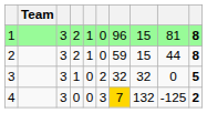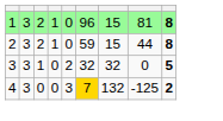 <table class="wikitable" style="text-align:center;">
 <tr>
 <th></th>
-<th>Team</th>
 <th></th>
 <th></th>
 <th></th>
 <th></th>
 <th></th>
 <th></th>
 <th></th>
 <th></th>
 </tr>
 <tr bgcolor=palegreen>
 <td>1</td>
-<td align="left"></td>
 <td>3</td>
 <td>2</td>
 <td>1</td>
 <td>0</td>
 <td>96</td>
 <td>15</td>
 <td>81</td>
 <td><strong>8</strong></td>
 </tr>
 <tr>
 <td>2</td>
-<td align="left"></td>
 <td>3</td>
 <td>2</td>
 <td>1</td>
 <td>0</td>
 <td>59</td>
 <td>15</td>
 <td>44</td>
 <td><strong>8</strong></td>
 </tr>
 <tr>
 <td>3</td>
-<td align="left"></td>
 <td>3</td>
 <td>1</td>
 <td>0</td>
 <td>2</td>
 <td>32</td>
 <td>32</td>
 <td>0</td>
 <td><strong>5</strong></td>
 </tr>
 <tr>
 <td>4</td>
-<td align="left"></td>
 <td>3</td>
 <td>0</td>
 <td>0</td>
 <td>3</td>
 <td style="background: gold;">7</td>
 <td>132</td>
 <td>-125</td>
 <td><strong>2</strong></td>
 </tr>
 </table>
